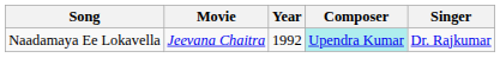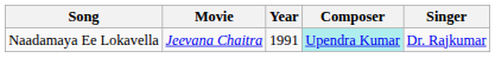 <table class="wikitable">
 <tr>
 <th>Song</th>
 <th>Movie</th>
 <th>Year</th>
 <th>Composer</th>
 <th>Singer</th>
 </tr>
 <tr>
 <td>Naadamaya Ee Lokavella</td>
 <td><em><a href='#'>Jeevana Chaitra</a></em></td>
-<td>1992</td>
+<td>1991</td>
 <td style="background: paleturquoise;"><a href='#'>Upendra Kumar</a></td>
 <td><a href='#'>Dr. Rajkumar</a></td>
 </tr>
 </table>
